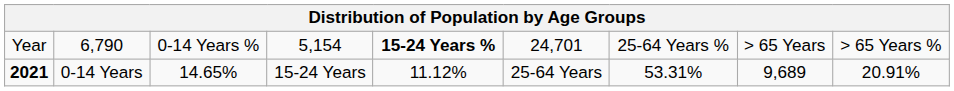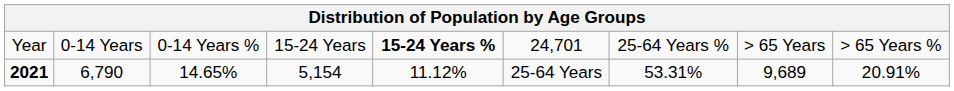 <table class="wikitable" style="text-align:center; width:100%;">
 <tr>
 <th colspan="14">Distribution of Population by Age Groups</th>
 </tr>
 <tr>
 <td>Year</td>
-<td>6,790</td>
+<td>0-14 Years</td>
 <td>0-14 Years %</td>
-<td>5,154</td>
+<td>15-24 Years</td>
 <td><strong>15-24 Years %</strong></td>
 <td>24,701</td>
 <td>25-64 Years %</td>
 <td>> 65 Years</td>
 <td>> 65 Years %</td>
 </tr>
 <tr>
 <td><strong>2021</strong></td>
-<td>0-14 Years</td>
+<td>6,790</td>
 <td>14.65%</td>
-<td>15-24 Years</td>
+<td>5,154</td>
 <td>11.12%</td>
 <td>25-64 Years</td>
 <td>53.31%</td>
 <td>9,689</td>
 <td>20.91%</td>
 </tr>
 </table>
